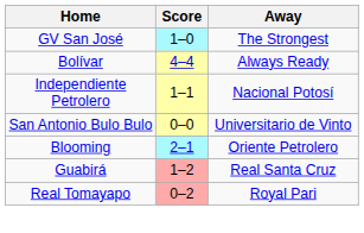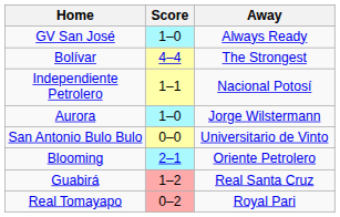 <table class="wikitable" style="text-align: center">
 <tr>
 <th width=160>Home</th>
 <th width=50>Score</th>
 <th width=160>Away</th>
 </tr>
 <tr>
 <td><a href='#'>GV San José</a></td>
 <td bgcolor=AAF9FF>1–0</td>
-<td><a href='#'>The Strongest</a></td>
+<td><a href='#'>Always Ready</a></td>
 </tr>
 <tr>
 <td><a href='#'>Bolívar</a></td>
 <td bgcolor=FFFFAA><a href='#'>4–4</a></td>
-<td><a href='#'>Always Ready</a></td>
+<td><a href='#'>The Strongest</a></td>
 </tr>
 <tr>
 <td><a href='#'>Independiente Petrolero</a></td>
 <td bgcolor=FFFFAA>1–1</td>
 <td><a href='#'>Nacional Potosí</a></td>
+</tr>
+<tr>
+<td><a href='#'>Aurora</a></td>
+<td bgcolor=AAF9FF>1–0</td>
+<td><a href='#'>Jorge Wilstermann</a></td>
 </tr>
 <tr>
 <td><a href='#'>San Antonio Bulo Bulo</a></td>
 <td bgcolor=FFFFAA>0–0</td>
 <td><a href='#'>Universitario de Vinto</a></td>
 </tr>
 <tr>
 <td><a href='#'>Blooming</a></td>
 <td bgcolor=AAF9FF><a href='#'>2–1</a></td>
 <td><a href='#'>Oriente Petrolero</a></td>
 </tr>
 <tr>
 <td><a href='#'>Guabirá</a></td>
 <td bgcolor=FFAAAA>1–2</td>
 <td><a href='#'>Real Santa Cruz</a></td>
 </tr>
 <tr>
 <td><a href='#'>Real Tomayapo</a></td>
 <td bgcolor=FFAAAA>0–2</td>
 <td><a href='#'>Royal Pari</a></td>
 </tr>
 </table>
